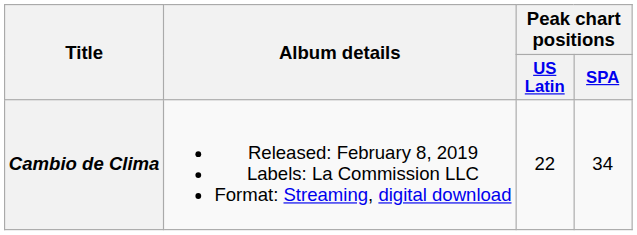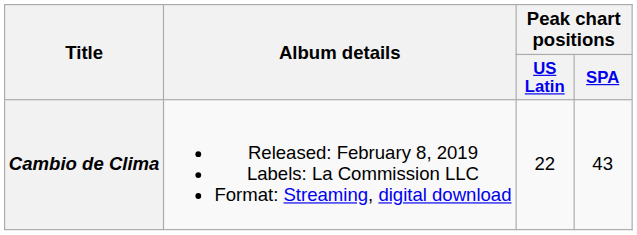 <table class="wikitable plainrowheaders" style="text-align: center;">
 <tr>
 <th scope="col" rowspan="2">Title</th>
 <th scope="col" rowspan="2">Album details</th>
 <th scope="col" colspan="2">Peak chart positions</th>
 </tr>
 <tr>
 <th scope="col" style="width:3em;font-size:90%;"><a href='#'>US<br>Latin</a><br></th>
 <th scope="col" style="width:3em;font-size:90%;"><a href='#'>SPA</a><br></th>
 </tr>
 <tr>
 <th scope="row"><em>Cambio de Clima</em><br></th>
 <td><br><ul><li>Released: February 8, 2019</li><li>Labels: La Commission LLC</li><li>Format: <a href='#'>Streaming</a>, <a href='#'>digital download</a></li></ul></td>
 <td>22</td>
-<td>34</td>
+<td>43</td>
 </tr>
 </table>
